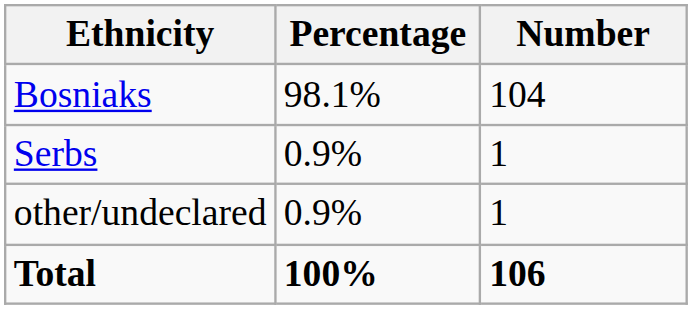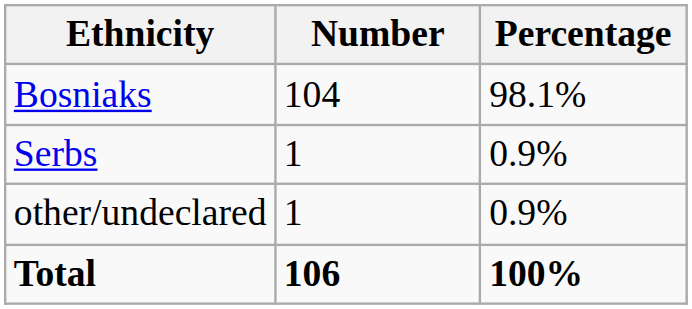 <table class="wikitable">
 <tr>
 <th width="100px">Ethnicity</th>
+<th width="80px">Number</th>
 <th width="80px">Percentage</th>
-<th width="80px">Number</th>
 </tr>
 <tr>
 <td><a href='#'>Bosniaks</a></td>
+<td>104</td>
 <td>98.1%</td>
-<td>104</td>
 </tr>
 <tr>
 <td><a href='#'>Serbs</a></td>
+<td>1</td>
 <td>0.9%</td>
-<td>1</td>
 </tr>
 <tr>
 <td>other/undeclared</td>
+<td>1</td>
 <td>0.9%</td>
-<td>1</td>
 </tr>
 <tr>
 <td><strong>Total</strong></td>
+<td><strong>106</strong></td>
 <td><strong>100%</strong></td>
-<td><strong>106</strong></td>
 </tr>
 </table>
